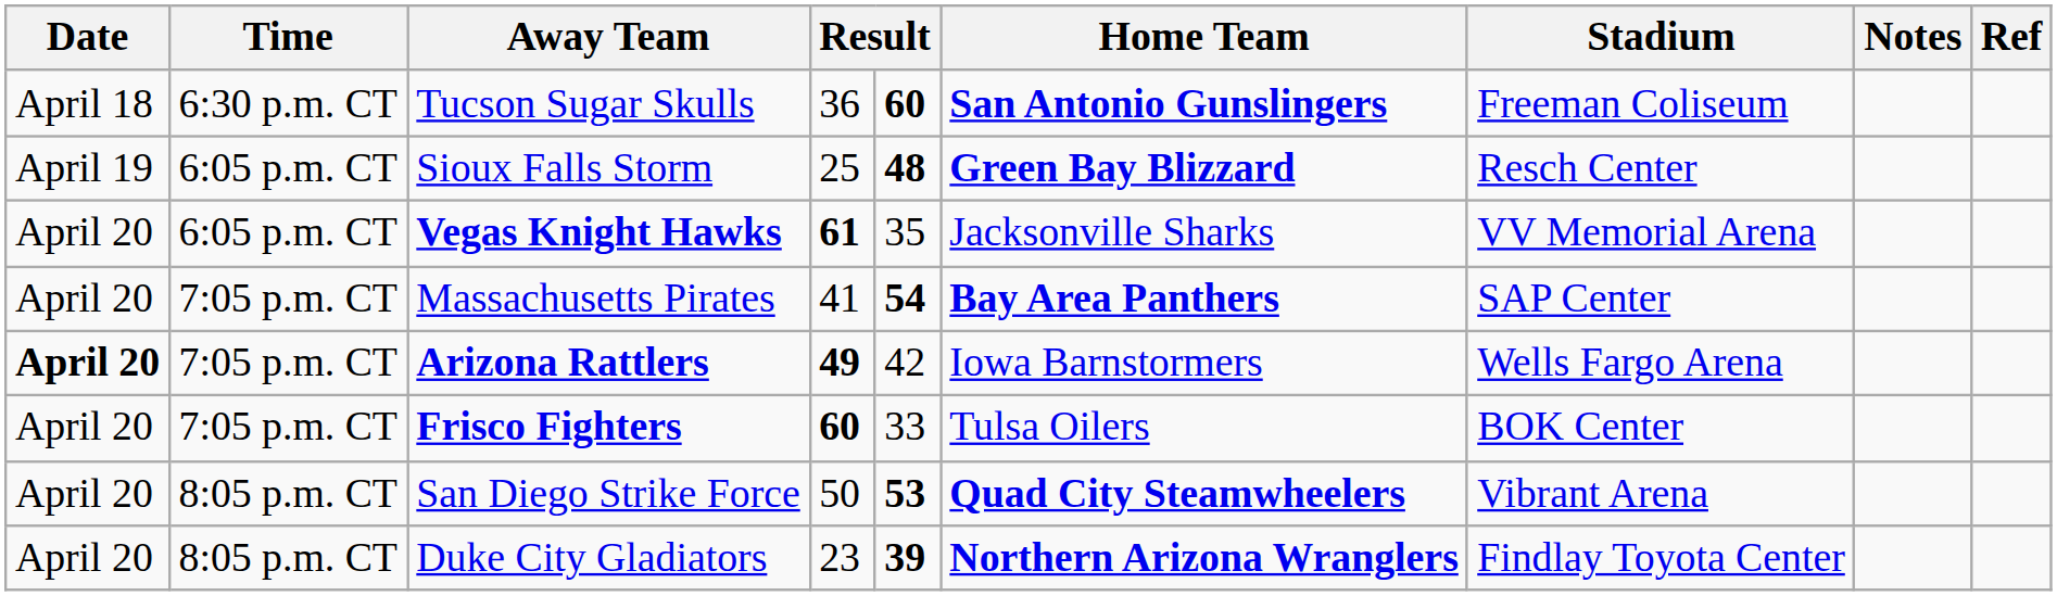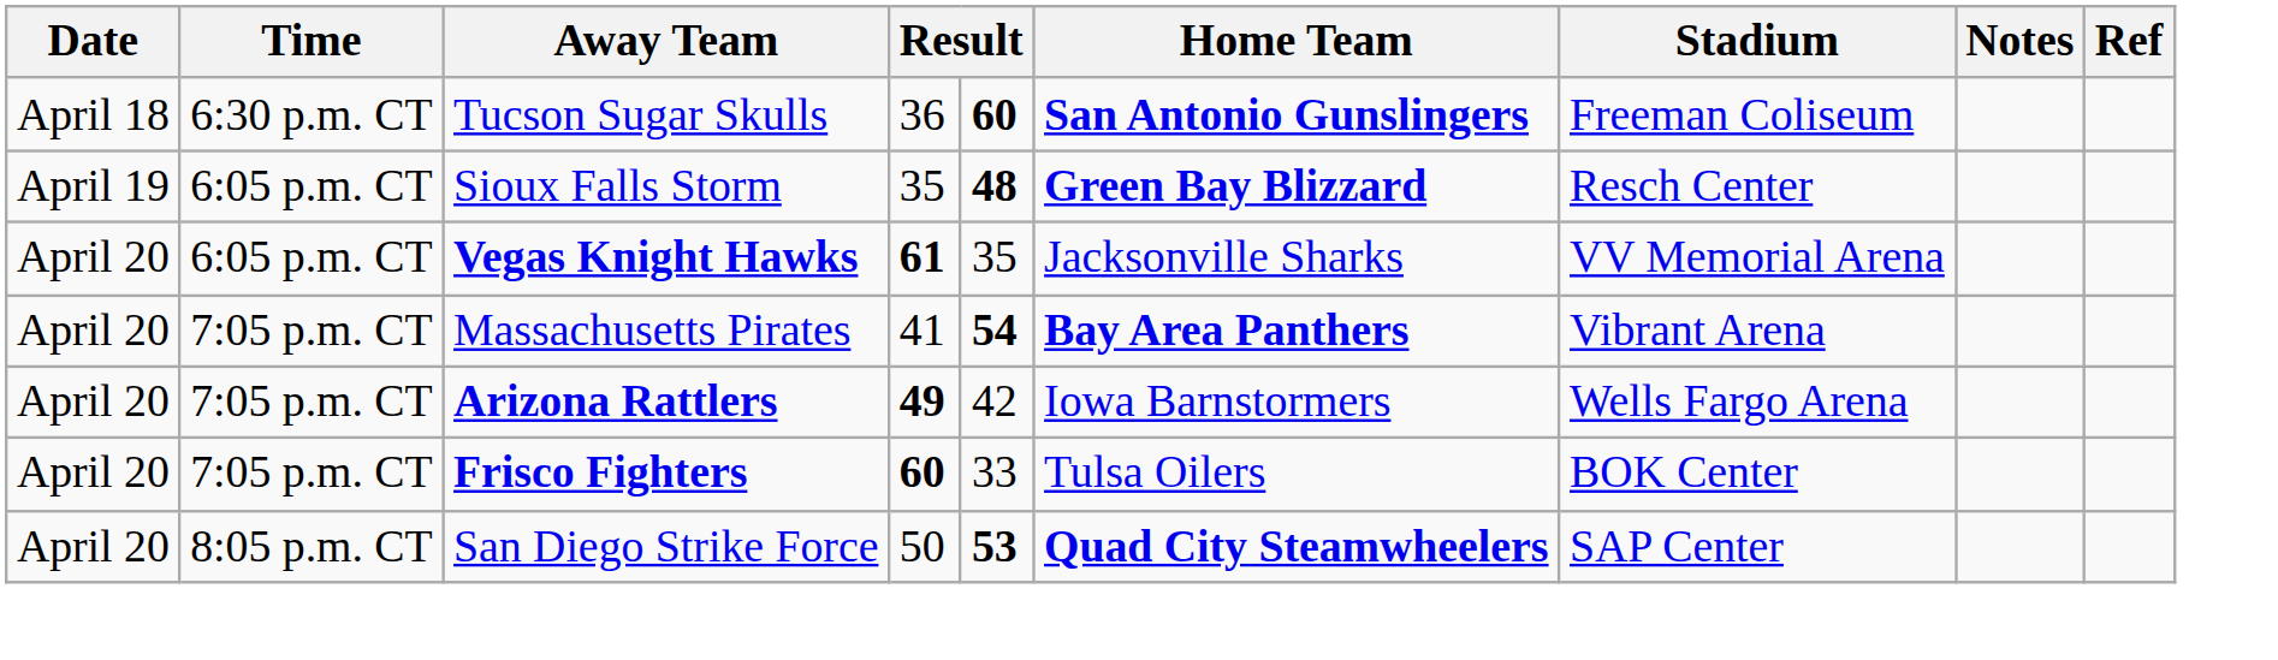 <table class="wikitable">
 <tr>
 <th>Date</th>
 <th>Time</th>
 <th>Away Team</th>
 <th colspan="2">Result</th>
 <th>Home Team</th>
 <th>Stadium</th>
 <th>Notes</th>
 <th>Ref</th>
 </tr>
 <tr>
 <td>April 18</td>
 <td>6:30 p.m. CT</td>
 <td><a href='#'>Tucson Sugar Skulls</a></td>
 <td>36</td>
 <td><strong>60</strong></td>
 <td><strong><a href='#'>San Antonio Gunslingers</a></strong></td>
 <td><a href='#'>Freeman Coliseum</a></td>
 <td></td>
 <td></td>
 </tr>
 <tr>
 <td>April 19</td>
 <td>6:05 p.m. CT</td>
 <td><a href='#'>Sioux Falls Storm</a></td>
-<td>25</td>
+<td>35</td>
 <td><strong>48</strong></td>
 <td><strong><a href='#'>Green Bay Blizzard</a></strong></td>
 <td><a href='#'>Resch Center</a></td>
 <td></td>
 <td></td>
 </tr>
 <tr>
 <td>April 20</td>
 <td>6:05 p.m. CT</td>
 <td><strong><a href='#'>Vegas Knight Hawks</a></strong></td>
 <td><strong>61</strong></td>
 <td>35</td>
 <td><a href='#'>Jacksonville Sharks</a></td>
 <td><a href='#'>VV Memorial Arena</a></td>
 <td></td>
 <td></td>
 </tr>
 <tr>
 <td>April 20</td>
 <td>7:05 p.m. CT</td>
 <td><a href='#'>Massachusetts Pirates</a></td>
 <td>41</td>
 <td><strong>54</strong></td>
 <td><strong><a href='#'>Bay Area Panthers</a></strong></td>
-<td><a href='#'>SAP Center</a></td>
+<td><a href='#'>Vibrant Arena</a></td>
 <td></td>
 <td></td>
 </tr>
 <tr>
-<td><strong>April 20</strong></td>
+<td>April 20</td>
 <td>7:05 p.m. CT</td>
 <td><strong><a href='#'>Arizona Rattlers</a></strong></td>
 <td><strong>49</strong></td>
 <td>42</td>
 <td><a href='#'>Iowa Barnstormers</a></td>
 <td><a href='#'>Wells Fargo Arena</a></td>
 <td></td>
 <td></td>
 </tr>
 <tr>
 <td>April 20</td>
 <td>7:05 p.m. CT</td>
 <td><strong><a href='#'>Frisco Fighters</a></strong></td>
 <td><strong>60</strong></td>
 <td>33</td>
 <td><a href='#'>Tulsa Oilers</a></td>
 <td><a href='#'>BOK Center</a></td>
 <td></td>
 <td></td>
 </tr>
 <tr>
 <td>April 20</td>
 <td>8:05 p.m. CT</td>
 <td><a href='#'>San Diego Strike Force</a></td>
 <td>50</td>
 <td><strong>53</strong></td>
 <td><strong><a href='#'>Quad City Steamwheelers</a></strong></td>
-<td><a href='#'>Vibrant Arena</a></td>
-<td></td>
-<td></td>
-</tr>
-<tr>
-<td>April 20</td>
-<td>8:05 p.m. CT</td>
-<td><a href='#'>Duke City Gladiators</a></td>
-<td>23</td>
-<td><strong>39</strong></td>
-<td><strong><a href='#'>Northern Arizona Wranglers</a></strong></td>
-<td><a href='#'>Findlay Toyota Center</a></td>
+<td><a href='#'>SAP Center</a></td>
 <td></td>
 <td></td>
 </tr>
 </table>
